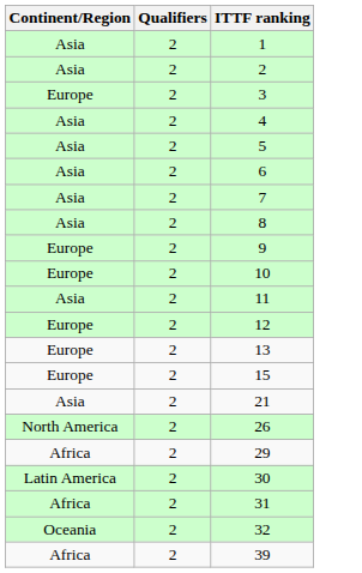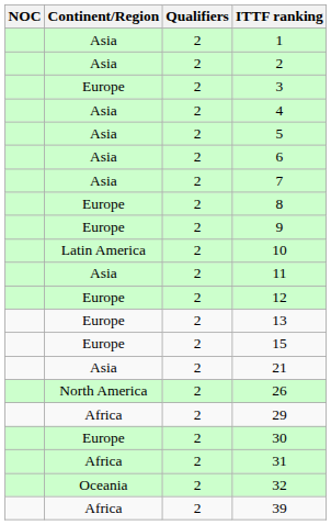 <table class="wikitable sortable" style="text-align:center; font-size:100%">
 <tr>
+<th>NOC</th>
 <th>Continent/Region</th>
 <th>Qualifiers</th>
 <th>ITTF ranking</th>
 </tr>
 <tr bgcolor="ccffcc">
+<td align="left"></td>
 <td>Asia</td>
 <td>2</td>
 <td>1</td>
 </tr>
 <tr bgcolor="ccffcc">
+<td align="left"></td>
 <td>Asia</td>
 <td>2</td>
 <td>2</td>
 </tr>
 <tr bgcolor="ccffcc">
+<td align="left"></td>
 <td>Europe</td>
 <td>2</td>
 <td>3</td>
 </tr>
 <tr bgcolor="ccffcc">
+<td align="left"></td>
 <td>Asia</td>
 <td>2</td>
 <td>4</td>
 </tr>
 <tr bgcolor="ccffcc">
+<td align="left"></td>
 <td>Asia</td>
 <td>2</td>
 <td>5</td>
 </tr>
 <tr bgcolor="ccffcc">
+<td align="left"></td>
 <td>Asia</td>
 <td>2</td>
 <td>6</td>
 </tr>
 <tr bgcolor="ccffcc">
+<td align="left"></td>
 <td>Asia</td>
 <td>2</td>
 <td>7</td>
 </tr>
 <tr bgcolor="ccffcc">
-<td>Asia</td>
+<td align="left"></td>
+<td>Europe</td>
 <td>2</td>
 <td>8</td>
 </tr>
 <tr bgcolor="ccffcc">
+<td align="left"></td>
 <td>Europe</td>
 <td>2</td>
 <td>9</td>
 </tr>
 <tr bgcolor="ccffcc">
-<td>Europe</td>
+<td align="left"></td>
+<td>Latin America</td>
 <td>2</td>
 <td>10</td>
 </tr>
 <tr bgcolor="ccffcc">
+<td align="left"></td>
 <td>Asia</td>
 <td>2</td>
 <td>11</td>
 </tr>
 <tr bgcolor="ccffcc">
+<td align="left"></td>
 <td>Europe</td>
 <td>2</td>
 <td>12</td>
 </tr>
 <tr>
+<td align="left"></td>
 <td>Europe</td>
 <td>2</td>
 <td>13</td>
 </tr>
 <tr>
+<td align="left"></td>
 <td>Europe</td>
 <td>2</td>
 <td>15</td>
 </tr>
 <tr>
+<td align="left"></td>
 <td>Asia</td>
 <td>2</td>
 <td>21</td>
 </tr>
 <tr bgcolor="ccffcc">
+<td align="left"></td>
 <td>North America</td>
 <td>2</td>
 <td>26</td>
 </tr>
 <tr>
+<td align="left"></td>
 <td>Africa</td>
 <td>2</td>
 <td>29</td>
 </tr>
 <tr bgcolor="ccffcc">
-<td>Latin America</td>
+<td align="left"></td>
+<td>Europe</td>
 <td>2</td>
 <td>30</td>
 </tr>
 <tr bgcolor="ccffcc">
+<td align="left"></td>
 <td>Africa</td>
 <td>2</td>
 <td>31</td>
 </tr>
 <tr bgcolor="ccffcc">
+<td align="left"></td>
 <td>Oceania</td>
 <td>2</td>
 <td>32</td>
 </tr>
 <tr>
+<td align="left"></td>
 <td>Africa</td>
 <td>2</td>
 <td>39</td>
 </tr>
 </table>
